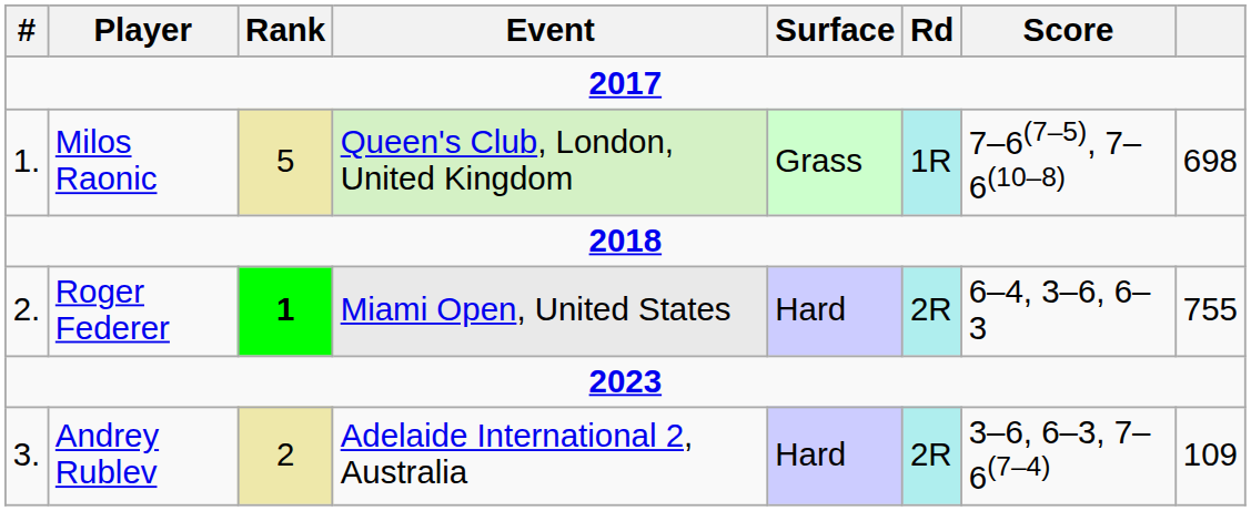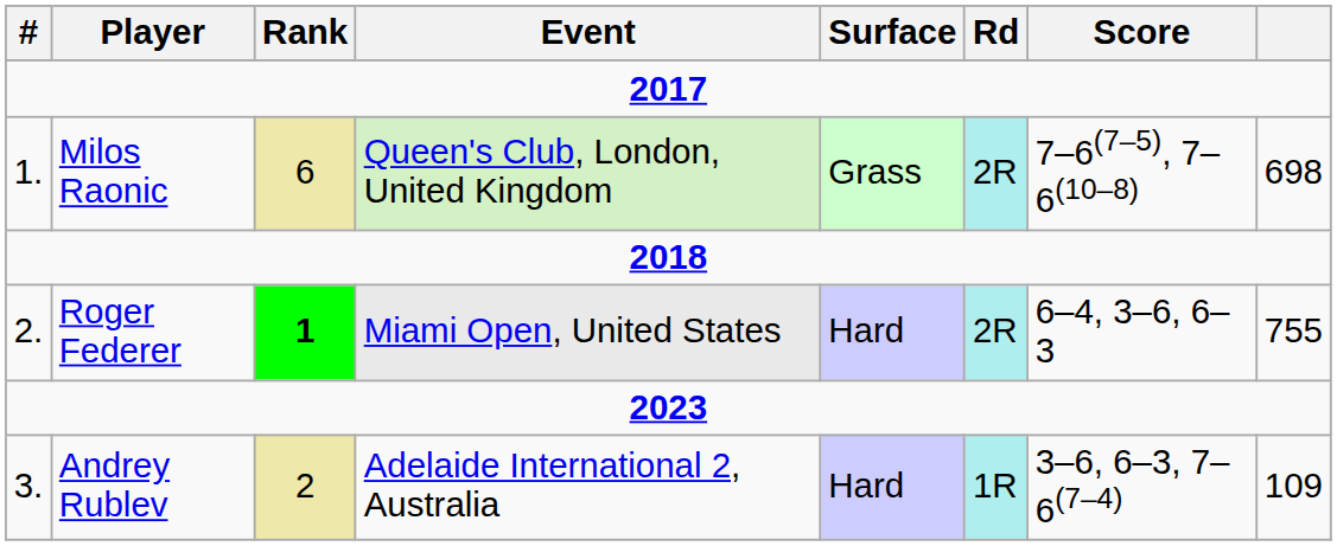 <table class="wikitable sortable nowrap">
 <tr>
 <th>#</th>
 <th>Player</th>
 <th>Rank</th>
 <th>Event</th>
 <th>Surface</th>
 <th>Rd</th>
 <th class="unsortable">Score</th>
 <th></th>
 </tr>
 <tr>
 <td colspan="8" style="text-align:center"><strong><a href='#'>2017</a></strong></td>
 </tr>
 <tr>
 <td>1.</td>
 <td> <a href='#'>Milos Raonic</a></td>
-<td style="text-align:center; background:#eee8aa;">5</td>
+<td style="text-align:center; background:#eee8aa;">6</td>
 <td style="background:#d4f1c5;"><a href='#'>Queen's Club</a>, London, United Kingdom</td>
 <td style="background:#cfc;">Grass</td>
-<td style="background:#afeeee;">1R</td>
+<td style="background:#afeeee;">2R</td>
 <td>7–6<sup>(7–5)</sup>, 7–6<sup>(10–8)</sup></td>
 <td align=center>698</td>
 </tr>
 <tr>
 <td colspan="8" style="text-align:center"><strong><a href='#'>2018</a></strong></td>
 </tr>
 <tr>
 <td>2.</td>
 <td> <a href='#'>Roger Federer</a></td>
 <td style="text-align:center; background:lime;"><strong>1</strong></td>
 <td style="background:#e9e9e9;"><a href='#'>Miami Open</a>, United States</td>
 <td style="background:#ccf;">Hard</td>
 <td style="background:#afeeee;">2R</td>
 <td>6–4, 3–6, 6–3</td>
 <td align=center>755</td>
 </tr>
 <tr>
 <td colspan="8" style="text-align:center"><strong><a href='#'>2023</a></strong></td>
 </tr>
 <tr>
 <td>3.</td>
 <td> <a href='#'>Andrey Rublev</a></td>
 <td style="text-align:center; background:#eee8aa;">2</td>
 <td><a href='#'>Adelaide International 2</a>, Australia</td>
 <td style="background:#ccf;">Hard</td>
-<td style="background:#afeeee;">2R</td>
+<td style="background:#afeeee;">1R</td>
 <td>3–6, 6–3, 7–6<sup>(7–4)</sup></td>
 <td align=center>109</td>
 </tr>
 </table>
